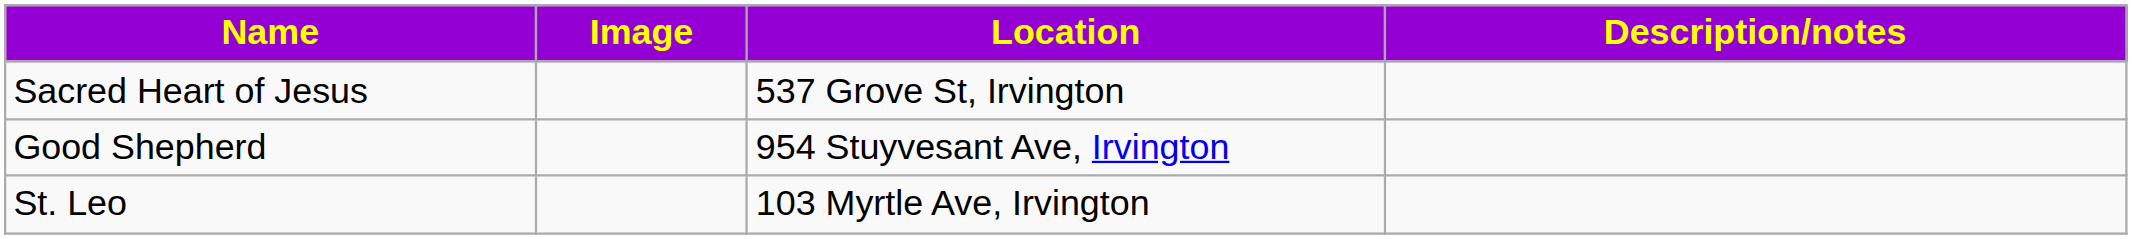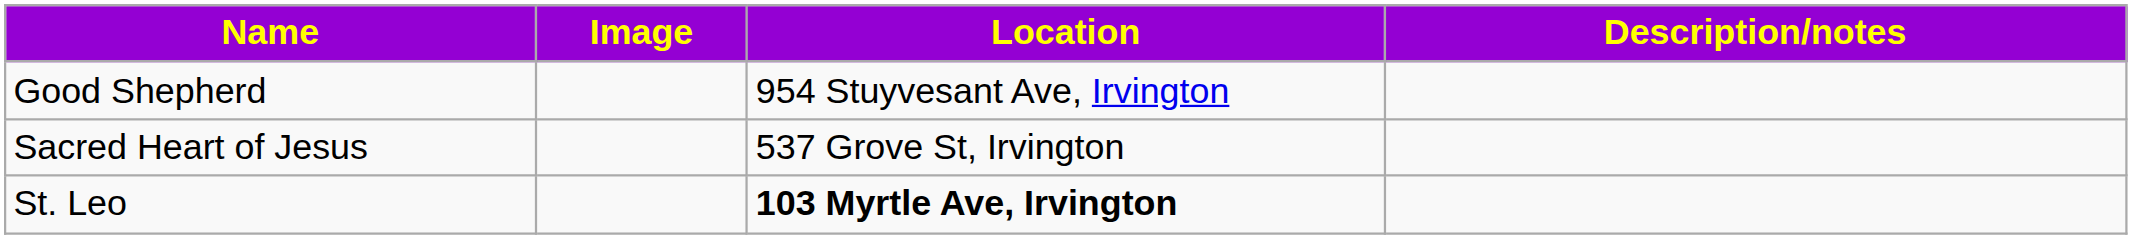 <table class="wikitable sortable" style="width:75%">
 <tr>
 <th style="background:darkviolet; color:yellow;" width="25%"><strong>Name</strong></th>
 <th style="background:darkviolet; color:yellow;" width="10%"><strong>Image</strong></th>
 <th style="background:darkviolet; color:yellow;" width="30%"><strong>Location</strong></th>
 <th style="background:darkviolet; color:yellow;" width="35%"><strong>Description/notes</strong></th>
 </tr>
 <tr>
+<td>Good Shepherd</td>
+<td></td>
+<td>954 Stuyvesant Ave, <a href='#'>Irvington</a></td>
+<td></td>
+</tr>
+<tr>
 <td>Sacred Heart of Jesus</td>
 <td></td>
 <td>537 Grove St, Irvington</td>
 <td></td>
 </tr>
 <tr>
-<td>Good Shepherd</td>
-<td></td>
-<td>954 Stuyvesant Ave, <a href='#'>Irvington</a></td>
-<td></td>
-</tr>
-<tr>
 <td>St. Leo</td>
 <td></td>
-<td>103 Myrtle Ave, Irvington</td>
+<td><strong>103 Myrtle Ave, Irvington</strong></td>
 <td></td>
 </tr>
 </table>
